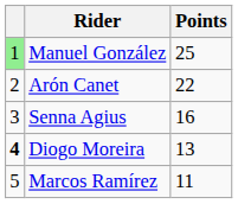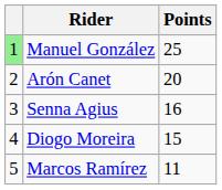 <table class="wikitable" style="font-size: 95%;">
 <tr>
 <th></th>
 <th>Rider</th>
 <th>Points</th>
 </tr>
 <tr>
 <td align=center style="background: lightgreen;">1</td>
 <td> <a href='#'>Manuel González</a></td>
 <td align=left>25</td>
 </tr>
 <tr>
 <td align=center>2</td>
 <td> <a href='#'>Arón Canet</a></td>
-<td align=left>22</td>
+<td align=left>20</td>
 </tr>
 <tr>
 <td align=center>3</td>
 <td> <a href='#'>Senna Agius</a></td>
 <td align=left>16</td>
 </tr>
 <tr>
-<td align=center><strong>4</strong></td>
+<td align=center>4</td>
 <td> <a href='#'>Diogo Moreira</a></td>
-<td align=left>13</td>
+<td align=left>15</td>
 </tr>
 <tr>
 <td align=center>5</td>
 <td> <a href='#'>Marcos Ramírez</a></td>
 <td align=left>11</td>
 </tr>
 </table>
